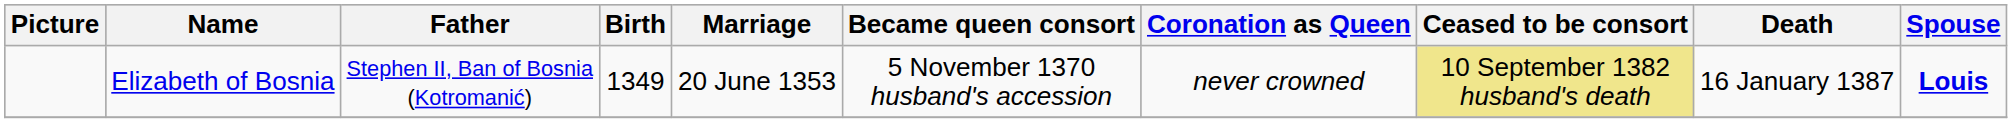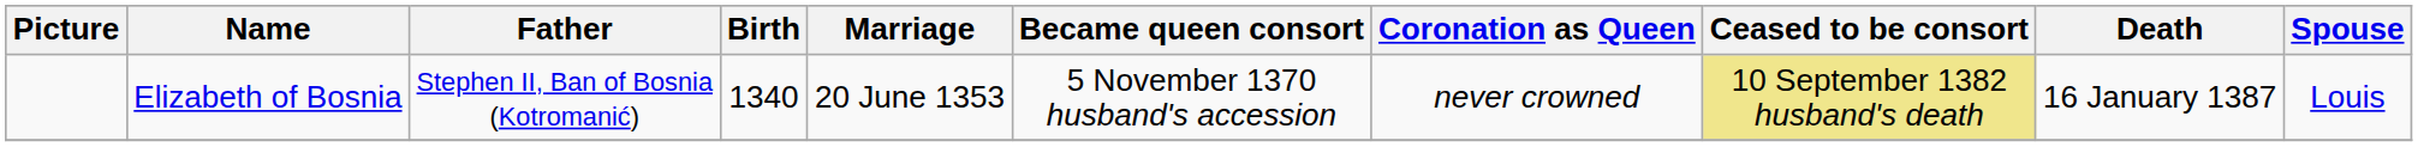 <table class="wikitable" style="text-align: center;">
 <tr>
 <th>Picture</th>
 <th>Name</th>
 <th>Father</th>
 <th>Birth</th>
 <th>Marriage</th>
 <th>Became queen consort</th>
 <th><a href='#'>Coronation</a> as <a href='#'>Queen</a></th>
 <th>Ceased to be consort</th>
 <th>Death</th>
 <th><a href='#'>Spouse</a></th>
 </tr>
 <tr>
 <td></td>
 <td><a href='#'>Elizabeth of Bosnia</a></td>
 <td><small><a href='#'>Stephen II, Ban of Bosnia</a><br>(<a href='#'>Kotromanić</a>)</small></td>
-<td>1349</td>
+<td>1340</td>
 <td>20 June 1353</td>
 <td>5 November 1370<br><em>husband's accession</em></td>
 <td><em>never crowned</em></td>
 <td style="background: khaki;">10 September 1382<br><em>husband's death</em></td>
 <td>16 January 1387</td>
-<td><strong><a href='#'>Louis</a></strong></td>
+<td><a href='#'>Louis</a></td>
 </tr>
 <tr>
 </tr>
 </table>
